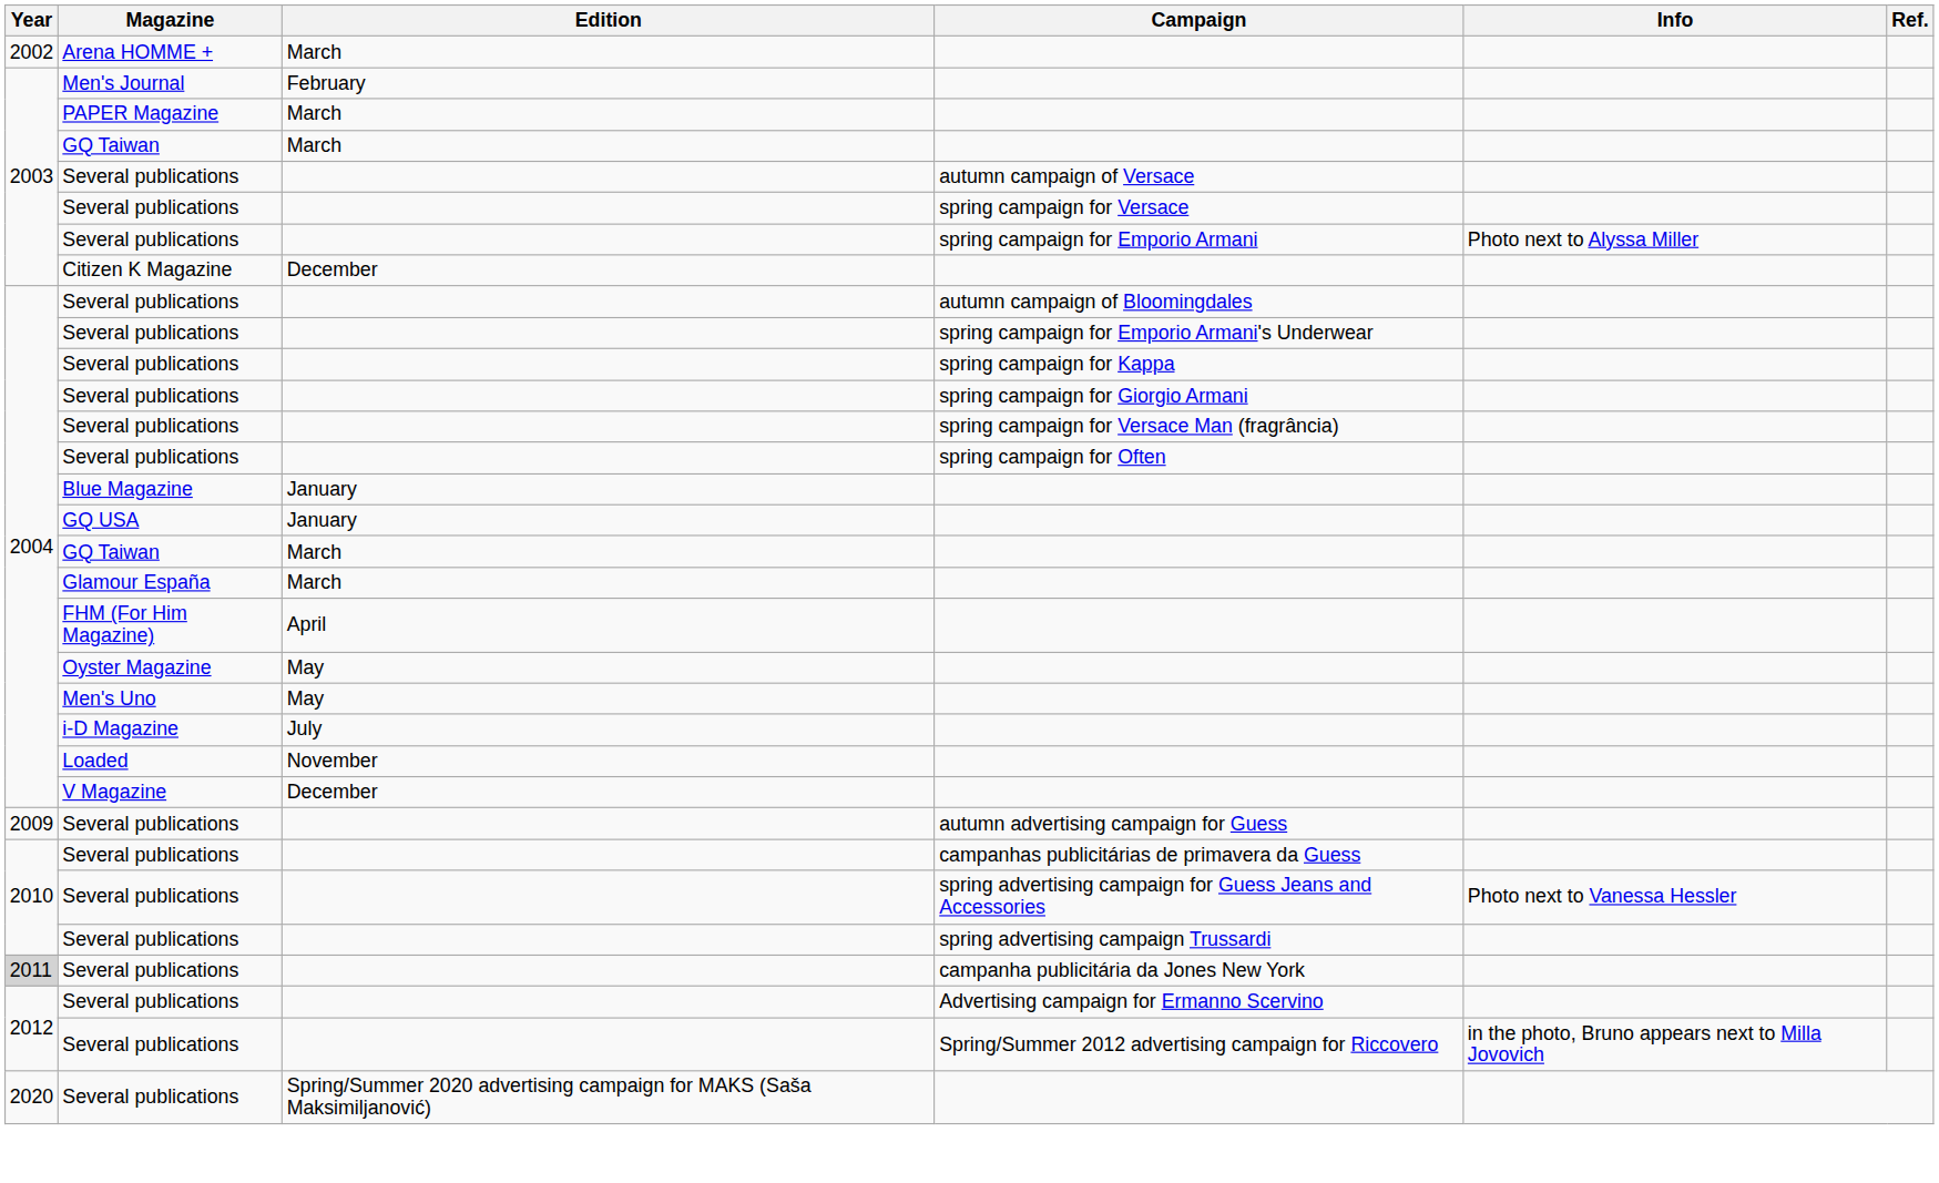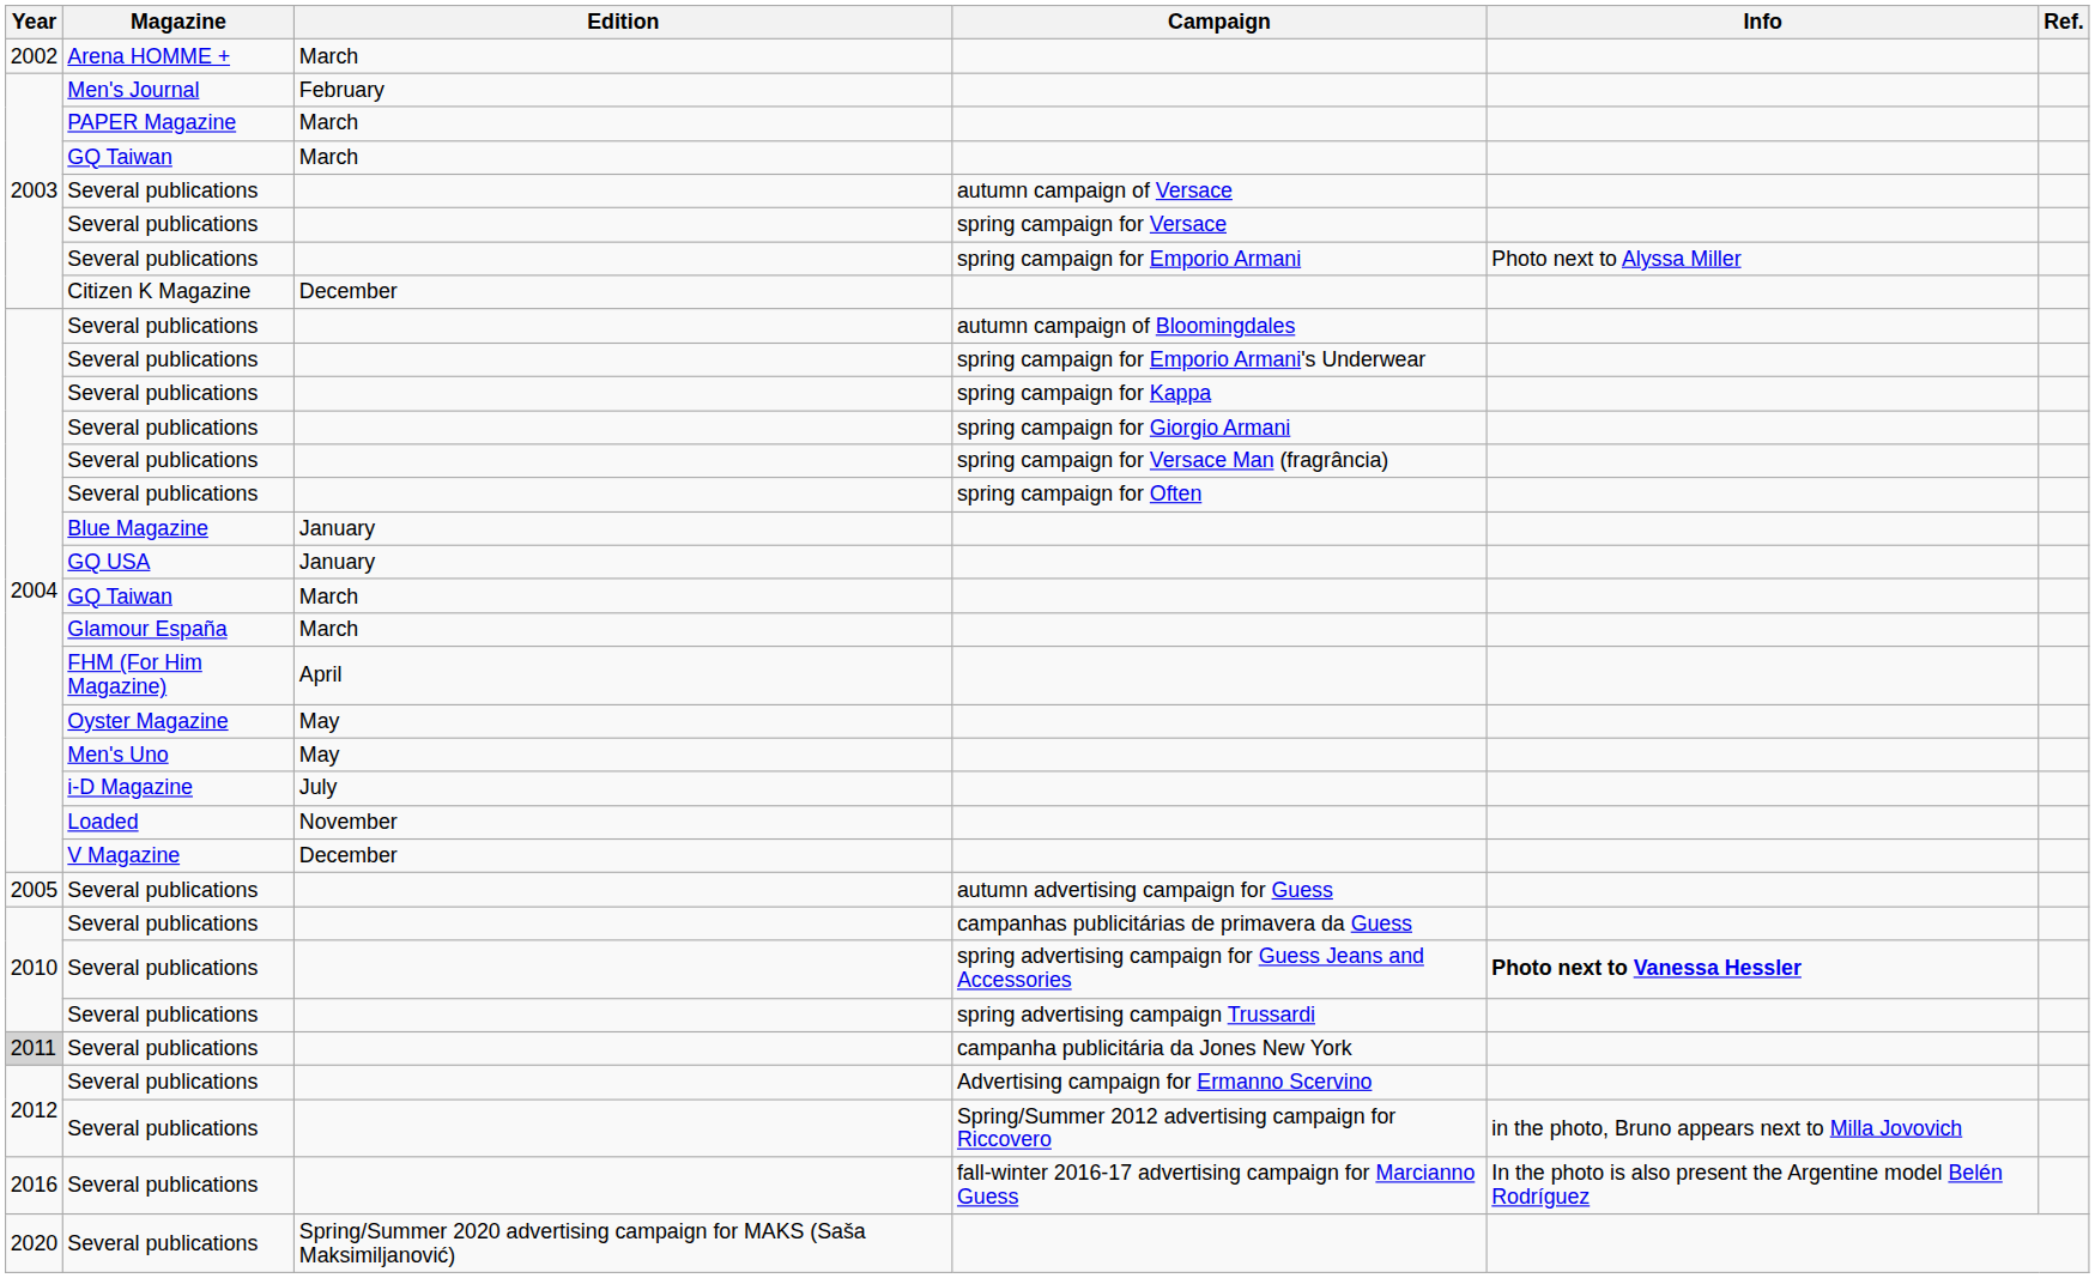 <table class="wikitable">
 <tr>
 <th>Year</th>
 <th>Magazine</th>
 <th>Edition</th>
 <th>Campaign</th>
 <th>Info</th>
 <th>Ref.</th>
 </tr>
 <tr>
 <td>2002</td>
 <td> <a href='#'>Arena HOMME +</a></td>
 <td>March</td>
 <td></td>
 <td></td>
 <td></td>
 </tr>
 <tr>
 <td rowspan="7">2003</td>
 <td> <a href='#'>Men's Journal</a></td>
 <td>February</td>
 <td></td>
 <td></td>
 <td></td>
 </tr>
 <tr>
 <td> <a href='#'>PAPER Magazine</a></td>
 <td>March</td>
 <td></td>
 <td></td>
 <td></td>
 </tr>
 <tr>
 <td> <a href='#'>GQ Taiwan</a></td>
 <td>March</td>
 <td></td>
 <td></td>
 <td></td>
 </tr>
 <tr>
 <td>Several publications</td>
 <td></td>
 <td>autumn campaign of <a href='#'>Versace</a></td>
 <td></td>
 <td></td>
 </tr>
 <tr>
 <td>Several publications</td>
 <td></td>
 <td>spring campaign for <a href='#'>Versace</a></td>
 <td></td>
 <td></td>
 </tr>
 <tr>
 <td>Several publications</td>
 <td></td>
 <td>spring campaign for <a href='#'>Emporio Armani</a></td>
 <td>Photo next to <a href='#'>Alyssa Miller</a></td>
 <td></td>
 </tr>
 <tr>
 <td> Citizen K Magazine</td>
 <td>December</td>
 <td></td>
 <td></td>
 <td></td>
 </tr>
 <tr>
 <td rowspan="16">2004</td>
 <td>Several publications</td>
 <td></td>
 <td>autumn campaign of <a href='#'>Bloomingdales</a></td>
 <td></td>
 <td></td>
 </tr>
 <tr>
 <td>Several publications</td>
 <td></td>
 <td>spring campaign for <a href='#'>Emporio Armani</a>'s Underwear</td>
 <td></td>
 <td></td>
 </tr>
 <tr>
 <td>Several publications</td>
 <td></td>
 <td>spring campaign for <a href='#'>Kappa</a></td>
 <td></td>
 <td></td>
 </tr>
 <tr>
 <td>Several publications</td>
 <td></td>
 <td>spring campaign for <a href='#'>Giorgio Armani</a></td>
 <td></td>
 <td></td>
 </tr>
 <tr>
 <td>Several publications</td>
 <td></td>
 <td>spring campaign for <a href='#'>Versace Man</a> (fragrância)</td>
 <td></td>
 <td></td>
 </tr>
 <tr>
 <td>Several publications</td>
 <td></td>
 <td>spring campaign for <a href='#'>Often</a></td>
 <td></td>
 <td></td>
 </tr>
 <tr>
 <td> <a href='#'>Blue Magazine</a></td>
 <td>January</td>
 <td></td>
 <td></td>
 <td></td>
 </tr>
 <tr>
 <td> <a href='#'>GQ USA</a></td>
 <td>January</td>
 <td></td>
 <td></td>
 <td></td>
 </tr>
 <tr>
 <td> <a href='#'>GQ Taiwan</a></td>
 <td>March</td>
 <td></td>
 <td></td>
 <td></td>
 </tr>
 <tr>
 <td> <a href='#'>Glamour España</a></td>
 <td>March</td>
 <td></td>
 <td></td>
 <td></td>
 </tr>
 <tr>
 <td> <a href='#'>FHM (For Him Magazine)</a></td>
 <td>April</td>
 <td></td>
 <td></td>
 <td></td>
 </tr>
 <tr>
 <td> <a href='#'>Oyster Magazine</a></td>
 <td>May</td>
 <td></td>
 <td></td>
 <td></td>
 </tr>
 <tr>
 <td> <a href='#'>Men's Uno</a></td>
 <td>May</td>
 <td></td>
 <td></td>
 <td></td>
 </tr>
 <tr>
 <td> <a href='#'>i-D Magazine</a></td>
 <td>July</td>
 <td></td>
 <td></td>
 <td></td>
 </tr>
 <tr>
 <td> <a href='#'>Loaded</a></td>
 <td>November</td>
 <td></td>
 <td></td>
 <td></td>
 </tr>
 <tr>
 <td> <a href='#'>V Magazine</a></td>
 <td>December</td>
 <td></td>
 <td></td>
 <td></td>
 </tr>
 <tr>
-<td>2009</td>
+<td>2005</td>
 <td>Several publications</td>
 <td></td>
 <td>autumn advertising campaign for <a href='#'>Guess</a></td>
 <td></td>
 <td></td>
 </tr>
 <tr>
 <td rowspan="3">2010</td>
 <td>Several publications</td>
 <td></td>
 <td>campanhas publicitárias de primavera da <a href='#'>Guess</a></td>
 <td></td>
 <td></td>
 </tr>
 <tr>
 <td>Several publications</td>
 <td></td>
 <td>spring advertising campaign for <a href='#'>Guess Jeans and Accessories</a></td>
-<td>Photo next to <a href='#'>Vanessa Hessler</a></td>
+<td><strong>Photo next to <a href='#'>Vanessa Hessler</a></strong></td>
 <td></td>
 </tr>
 <tr>
 <td>Several publications</td>
 <td></td>
 <td>spring advertising campaign <a href='#'>Trussardi</a></td>
 <td></td>
 <td></td>
 </tr>
 <tr>
 <td style="background: lightgrey;">2011</td>
 <td>Several publications</td>
 <td></td>
 <td>campanha publicitária da Jones New York</td>
 <td></td>
 <td></td>
 </tr>
 <tr>
 <td rowspan="2">2012</td>
 <td>Several publications</td>
 <td></td>
 <td>Advertising campaign for <a href='#'>Ermanno Scervino</a></td>
 <td></td>
 <td></td>
 </tr>
 <tr>
 <td>Several publications</td>
 <td></td>
 <td>Spring/Summer 2012 advertising campaign for <a href='#'>Riccovero</a></td>
 <td>in the photo, Bruno appears next to <a href='#'>Milla Jovovich</a></td>
 <td></td>
 </tr>
 <tr>
+<td>2016</td>
+<td>Several publications</td>
+<td></td>
+<td>fall-winter 2016-17 advertising campaign for <a href='#'>Marcianno Guess</a></td>
+<td>In the photo is also present the Argentine model <a href='#'>Belén Rodríguez</a></td>
+<td></td>
+</tr>
+<tr>
 <td>2020</td>
 <td>Several publications</td>
 <td>Spring/Summer 2020 advertising campaign for MAKS (Saša Maksimiljanović)</td>
 <td></td>
 </tr>
 </table>
